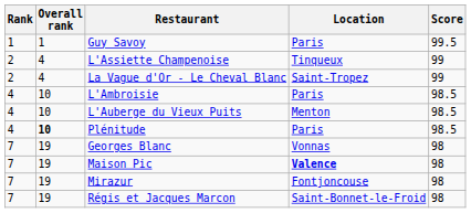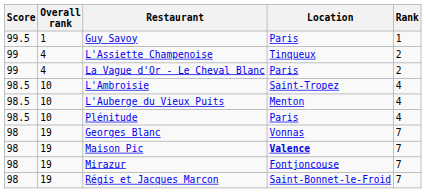 <table class="wikitable" style="text-align: left;">
 <tr>
-<th>Rank</th>
+<th>Score</th>
 <th>Overall<br>rank</th>
 <th>Restaurant</th>
 <th>Location</th>
-<th>Score</th>
+<th>Rank</th>
 </tr>
 <tr>
-<td>1</td>
+<td>99.5</td>
 <td>1</td>
 <td><a href='#'>Guy Savoy</a></td>
 <td><a href='#'>Paris</a></td>
-<td>99.5</td>
+<td>1</td>
 </tr>
 <tr>
-<td>2</td>
+<td>99</td>
 <td>4</td>
 <td><a href='#'>L'Assiette Champenoise</a></td>
 <td><a href='#'>Tinqueux</a></td>
-<td>99</td>
+<td>2</td>
 </tr>
 <tr>
-<td>2</td>
+<td>99</td>
 <td>4</td>
 <td><a href='#'>La Vague d'Or - Le Cheval Blanc</a></td>
-<td><a href='#'>Saint-Tropez</a></td>
-<td>99</td>
+<td><a href='#'>Paris</a></td>
+<td>2</td>
 </tr>
 <tr>
-<td>4</td>
+<td>98.5</td>
 <td>10</td>
 <td><a href='#'>L'Ambroisie</a></td>
-<td><a href='#'>Paris</a></td>
-<td>98.5</td>
+<td><a href='#'>Saint-Tropez</a></td>
+<td>4</td>
 </tr>
 <tr>
-<td>4</td>
+<td>98.5</td>
 <td>10</td>
 <td><a href='#'>L'Auberge du Vieux Puits</a></td>
 <td><a href='#'>Menton</a></td>
-<td>98.5</td>
+<td>4</td>
 </tr>
 <tr>
-<td>4</td>
-<td><strong>10</strong></td>
+<td>98.5</td>
+<td>10</td>
 <td><a href='#'>Plénitude</a></td>
 <td><a href='#'>Paris</a></td>
-<td>98.5</td>
+<td>4</td>
 </tr>
 <tr>
-<td>7</td>
+<td>98</td>
 <td>19</td>
 <td><a href='#'>Georges Blanc</a></td>
 <td><a href='#'>Vonnas</a></td>
-<td>98</td>
+<td>7</td>
 </tr>
 <tr>
-<td>7</td>
+<td>98</td>
 <td>19</td>
 <td><a href='#'>Maison Pic</a></td>
 <td><strong><a href='#'>Valence</a></strong></td>
-<td>98</td>
+<td>7</td>
 </tr>
 <tr>
-<td>7</td>
+<td>98</td>
 <td>19</td>
 <td><a href='#'>Mirazur</a></td>
 <td><a href='#'>Fontjoncouse</a></td>
-<td>98</td>
+<td>7</td>
 </tr>
 <tr>
-<td>7</td>
+<td>98</td>
 <td>19</td>
 <td><a href='#'>Régis et Jacques Marcon</a></td>
 <td><a href='#'>Saint-Bonnet-le-Froid</a></td>
-<td>98</td>
+<td>7</td>
 </tr>
 </table>
